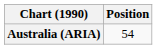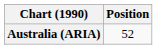 <table class="wikitable plainrowheaders" style="text-align:center">
 <tr>
 <th>Chart (1990)</th>
 <th>Position</th>
 </tr>
 <tr>
 <th scope="row">Australia (ARIA)</th>
-<td>54</td>
+<td>52</td>
 </tr>
 </table>
